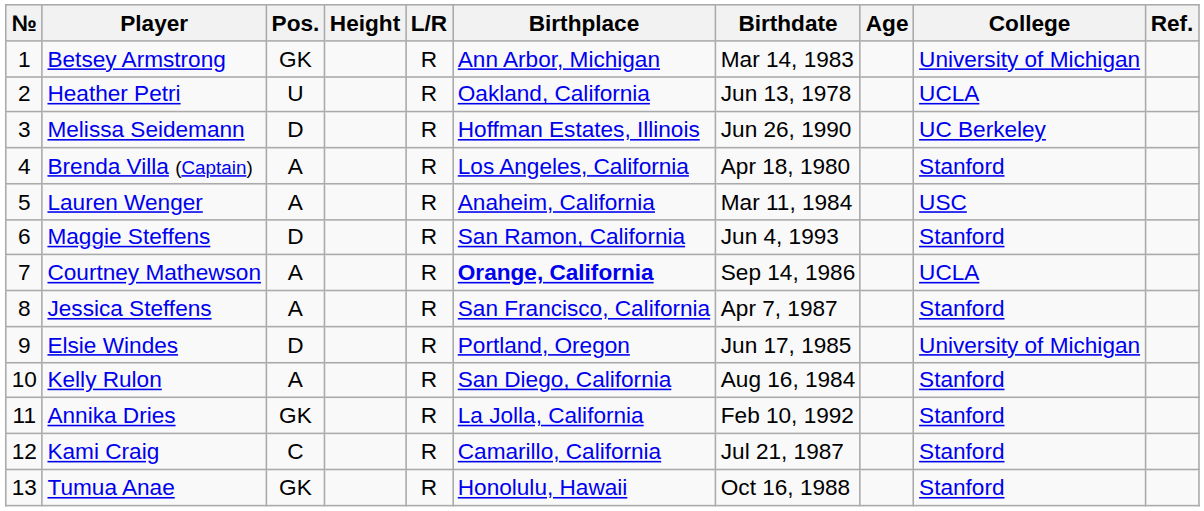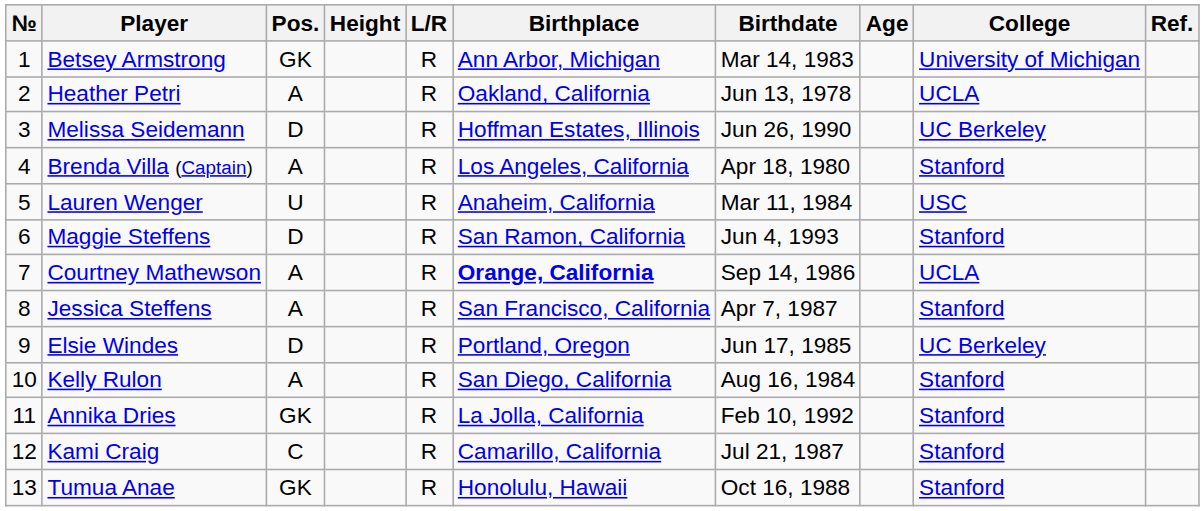 <table class="wikitable sortable" style="text-align: left; font-size: 90%; margin-left: 1em;">
 <tr>
 <th>№</th>
 <th>Player</th>
 <th>Pos.</th>
 <th>Height</th>
 <th>L/R</th>
 <th>Birthplace</th>
 <th>Birthdate</th>
 <th>Age</th>
 <th>College</th>
 <th>Ref.</th>
 </tr>
 <tr>
 <td style="text-align: center;">1</td>
 <td><a href='#'>Betsey Armstrong</a></td>
 <td style="text-align: center;">GK</td>
 <td></td>
 <td style="text-align: center;">R</td>
 <td> <a href='#'>Ann Arbor, Michigan</a></td>
 <td>Mar 14, 1983</td>
 <td></td>
 <td><a href='#'>University of Michigan</a></td>
 <td></td>
 </tr>
 <tr>
 <td style="text-align: center;">2</td>
 <td><a href='#'>Heather Petri</a></td>
-<td style="text-align: center;">U</td>
+<td style="text-align: center;">A</td>
 <td></td>
 <td style="text-align: center;">R</td>
 <td> <a href='#'>Oakland, California</a></td>
 <td>Jun 13, 1978</td>
 <td></td>
 <td><a href='#'>UCLA</a></td>
 <td></td>
 </tr>
 <tr>
 <td style="text-align: center;">3</td>
 <td><a href='#'>Melissa Seidemann</a></td>
 <td style="text-align: center;">D</td>
 <td></td>
 <td style="text-align: center;">R</td>
 <td> <a href='#'>Hoffman Estates, Illinois</a></td>
 <td>Jun 26, 1990</td>
 <td></td>
 <td><a href='#'>UC Berkeley</a></td>
 <td></td>
 </tr>
 <tr>
 <td style="text-align: center;">4</td>
 <td><a href='#'>Brenda Villa</a> <small>(<a href='#'>Captain</a>)</small></td>
 <td style="text-align: center;">A</td>
 <td></td>
 <td style="text-align: center;">R</td>
 <td> <a href='#'>Los Angeles, California</a></td>
 <td>Apr 18, 1980</td>
 <td></td>
 <td><a href='#'>Stanford</a></td>
 <td></td>
 </tr>
 <tr>
 <td style="text-align: center;">5</td>
 <td><a href='#'>Lauren Wenger</a></td>
-<td style="text-align: center;">A</td>
+<td style="text-align: center;">U</td>
 <td></td>
 <td style="text-align: center;">R</td>
 <td> <a href='#'>Anaheim, California</a></td>
 <td>Mar 11, 1984</td>
 <td></td>
 <td><a href='#'>USC</a></td>
 <td></td>
 </tr>
 <tr>
 <td style="text-align: center;">6</td>
 <td><a href='#'>Maggie Steffens</a></td>
 <td style="text-align: center;">D</td>
 <td></td>
 <td style="text-align: center;">R</td>
 <td> <a href='#'>San Ramon, California</a></td>
 <td>Jun 4, 1993</td>
 <td></td>
 <td><a href='#'>Stanford</a></td>
 <td></td>
 </tr>
 <tr>
 <td style="text-align: center;">7</td>
 <td><a href='#'>Courtney Mathewson</a></td>
 <td style="text-align: center;">A</td>
 <td></td>
 <td style="text-align: center;">R</td>
 <td><strong> <a href='#'>Orange, California</a></strong></td>
 <td>Sep 14, 1986</td>
 <td></td>
 <td><a href='#'>UCLA</a></td>
 <td></td>
 </tr>
 <tr>
 <td style="text-align: center;">8</td>
 <td><a href='#'>Jessica Steffens</a></td>
 <td style="text-align: center;">A</td>
 <td></td>
 <td style="text-align: center;">R</td>
 <td> <a href='#'>San Francisco, California</a></td>
 <td>Apr 7, 1987</td>
 <td></td>
 <td><a href='#'>Stanford</a></td>
 <td></td>
 </tr>
 <tr>
 <td style="text-align: center;">9</td>
 <td><a href='#'>Elsie Windes</a></td>
 <td style="text-align: center;">D</td>
 <td></td>
 <td style="text-align: center;">R</td>
 <td> <a href='#'>Portland, Oregon</a></td>
 <td>Jun 17, 1985</td>
 <td></td>
-<td><a href='#'>University of Michigan</a></td>
+<td><a href='#'>UC Berkeley</a></td>
 <td></td>
 </tr>
 <tr>
 <td style="text-align: center;">10</td>
 <td><a href='#'>Kelly Rulon</a></td>
 <td style="text-align: center;">A</td>
 <td></td>
 <td style="text-align: center;">R</td>
 <td> <a href='#'>San Diego, California</a></td>
 <td>Aug 16, 1984</td>
 <td></td>
 <td><a href='#'>Stanford</a></td>
 <td></td>
 </tr>
 <tr>
 <td style="text-align: center;">11</td>
 <td><a href='#'>Annika Dries</a></td>
 <td style="text-align: center;">GK</td>
 <td></td>
 <td style="text-align: center;">R</td>
 <td> <a href='#'>La Jolla, California</a></td>
 <td>Feb 10, 1992</td>
 <td></td>
 <td><a href='#'>Stanford</a></td>
 <td></td>
 </tr>
 <tr>
 <td style="text-align: center;">12</td>
 <td><a href='#'>Kami Craig</a></td>
 <td style="text-align: center;">C</td>
 <td></td>
 <td style="text-align: center;">R</td>
 <td> <a href='#'>Camarillo, California</a></td>
 <td>Jul 21, 1987</td>
 <td></td>
 <td><a href='#'>Stanford</a></td>
 <td></td>
 </tr>
 <tr>
 <td style="text-align: center;">13</td>
 <td><a href='#'>Tumua Anae</a></td>
 <td style="text-align: center;">GK</td>
 <td></td>
 <td style="text-align: center;">R</td>
 <td> <a href='#'>Honolulu, Hawaii</a></td>
 <td>Oct 16, 1988</td>
 <td></td>
 <td><a href='#'>Stanford</a></td>
 <td></td>
 </tr>
 </table>
